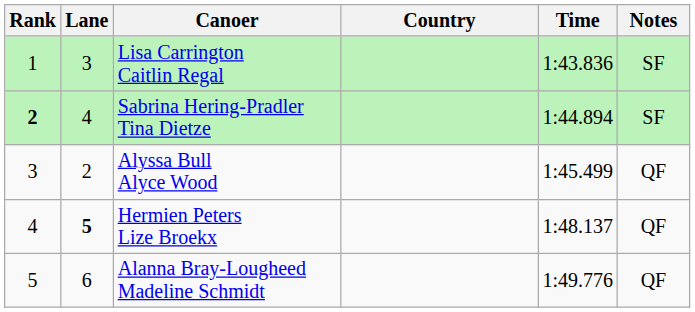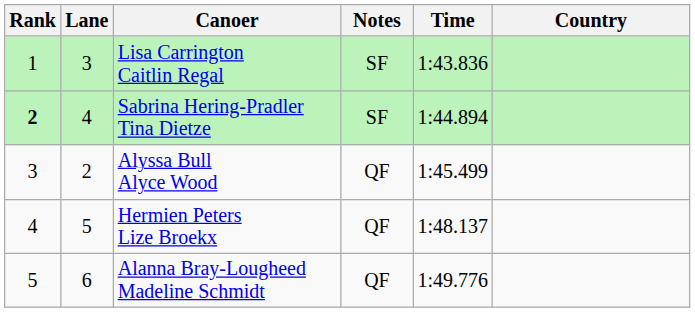 <table class="wikitable" style="text-align:center;">
 <tr>
 <th width=30>Rank</th>
 <th width=30>Lane</th>
 <th width=175>Canoer</th>
+<th width=50>Notes</th>
+<th width=30>Time</th>
 <th width=150>Country</th>
-<th width=30>Time</th>
-<th width=50>Notes</th>
 </tr>
 <tr bgcolor=bbf3bb>
 <td>1</td>
 <td>3</td>
 <td align=left><a href='#'>Lisa Carrington</a><br><a href='#'>Caitlin Regal</a></td>
+<td>SF</td>
+<td>1:43.836</td>
 <td align=left></td>
-<td>1:43.836</td>
-<td>SF</td>
 </tr>
 <tr bgcolor=bbf3bb>
 <td><strong>2</strong></td>
 <td>4</td>
 <td align=left><a href='#'>Sabrina Hering-Pradler</a><br><a href='#'>Tina Dietze</a></td>
+<td>SF</td>
+<td>1:44.894</td>
 <td align=left></td>
-<td>1:44.894</td>
-<td>SF</td>
 </tr>
 <tr>
 <td>3</td>
 <td>2</td>
 <td align=left><a href='#'>Alyssa Bull</a><br><a href='#'>Alyce Wood</a></td>
+<td>QF</td>
+<td>1:45.499</td>
 <td align=left></td>
-<td>1:45.499</td>
-<td>QF</td>
 </tr>
 <tr>
 <td>4</td>
-<td><strong>5</strong></td>
+<td>5</td>
 <td align=left><a href='#'>Hermien Peters</a><br><a href='#'>Lize Broekx</a></td>
+<td>QF</td>
+<td>1:48.137</td>
 <td align=left></td>
-<td>1:48.137</td>
-<td>QF</td>
 </tr>
 <tr>
 <td>5</td>
 <td>6</td>
 <td align=left><a href='#'>Alanna Bray-Lougheed</a><br><a href='#'>Madeline Schmidt</a></td>
+<td>QF</td>
+<td>1:49.776</td>
 <td align=left></td>
-<td>1:49.776</td>
-<td>QF</td>
 </tr>
 </table>
